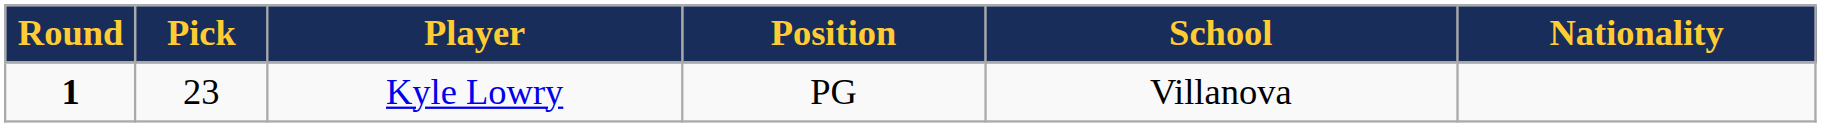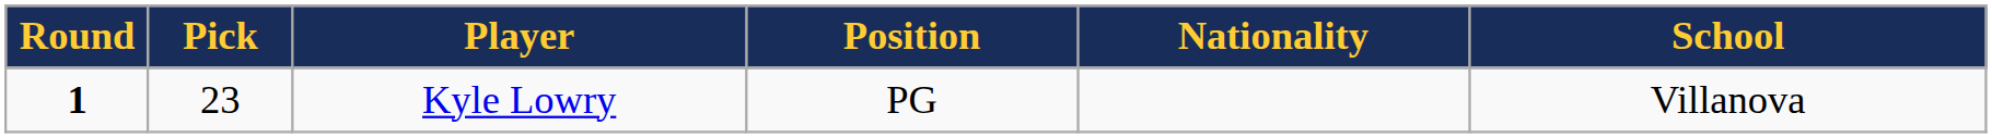 <table class="wikitable sortable sortable">
 <tr>
 <th style="background:#182d59; color:#fc3; width:50px;">Round</th>
 <th style="background:#182d59; color:#fc3; width:50px;">Pick</th>
 <th style="background:#182d59; color:#fc3; width:175px;">Player</th>
 <th style="background:#182d59; color:#fc3; width:125px;">Position</th>
+<th style="background:#182d59; color:#fc3; width:150px;">Nationality</th>
 <th style="background:#182d59; color:#fc3; width:200px;">School</th>
-<th style="background:#182d59; color:#fc3; width:150px;">Nationality</th>
 </tr>
 <tr style="text-align: center">
 <td><strong>1</strong></td>
 <td>23</td>
 <td><a href='#'>Kyle Lowry</a></td>
 <td>PG</td>
+<td></td>
 <td>Villanova</td>
-<td></td>
 </tr>
 </table>
